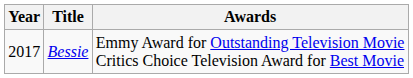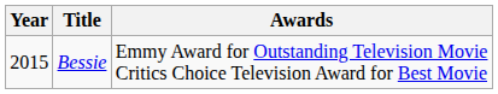 <table class="wikitable">
 <tr>
 <th>Year</th>
 <th>Title</th>
 <th>Awards</th>
 </tr>
 <tr>
-<td>2017</td>
+<td>2015</td>
 <td><em><a href='#'>Bessie</a></em></td>
 <td>Emmy Award for <a href='#'>Outstanding Television Movie</a><br>Critics Choice Television Award for <a href='#'>Best Movie</a></td>
 </tr>
 </table>
